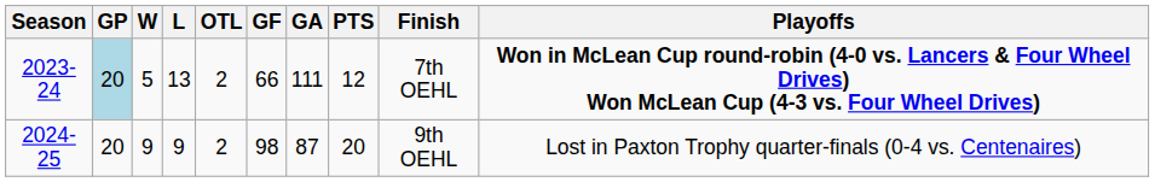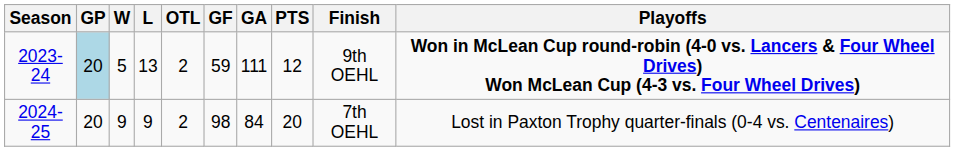 <table class="wikitable">
 <tr>
 <th>Season</th>
 <th>GP</th>
 <th>W</th>
 <th>L</th>
 <th>OTL</th>
 <th>GF</th>
 <th>GA</th>
 <th>PTS</th>
 <th>Finish</th>
 <th>Playoffs</th>
 </tr>
 <tr align="center">
 <td><a href='#'>2023-24</a></td>
 <td style="background: lightblue;">20</td>
 <td>5</td>
 <td>13</td>
 <td>2</td>
-<td>66</td>
+<td>59</td>
 <td>111</td>
 <td>12</td>
-<td>7th OEHL</td>
+<td>9th OEHL</td>
 <td><strong>Won in McLean Cup round-robin (4-0 vs. <a href='#'>Lancers</a> & <a href='#'>Four Wheel Drives</a>) <br> Won McLean Cup (4-3 vs. <a href='#'>Four Wheel Drives</a>)</strong></td>
 </tr>
 <tr align="center">
 <td><a href='#'>2024-25</a></td>
 <td>20</td>
 <td>9</td>
 <td>9</td>
 <td>2</td>
 <td>98</td>
-<td>87</td>
+<td>84</td>
 <td>20</td>
-<td>9th OEHL</td>
+<td>7th OEHL</td>
 <td>Lost in Paxton Trophy quarter-finals (0-4 vs. <a href='#'>Centenaires</a>)</td>
 </tr>
 </table>
